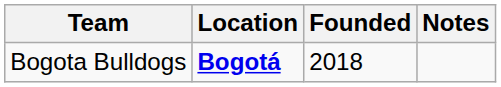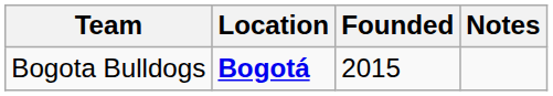 <table class="wikitable">
 <tr>
 <th>Team</th>
 <th>Location</th>
 <th>Founded</th>
 <th>Notes</th>
 </tr>
 <tr>
 <td>Bogota Bulldogs</td>
 <td><strong><a href='#'>Bogotá</a></strong></td>
-<td>2018</td>
+<td>2015</td>
 <td></td>
 </tr>
 </table>
